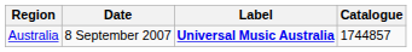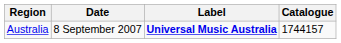 <table class="wikitable">
 <tr>
 <th>Region</th>
 <th>Date</th>
 <th>Label</th>
 <th>Catalogue</th>
 </tr>
 <tr>
 <td><a href='#'>Australia</a></td>
 <td>8 September 2007</td>
 <td><strong><a href='#'>Universal Music Australia</a></strong></td>
-<td>1744857</td>
+<td>1744157</td>
 </tr>
 </table>
